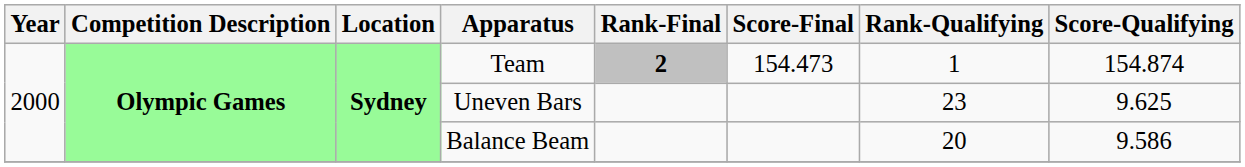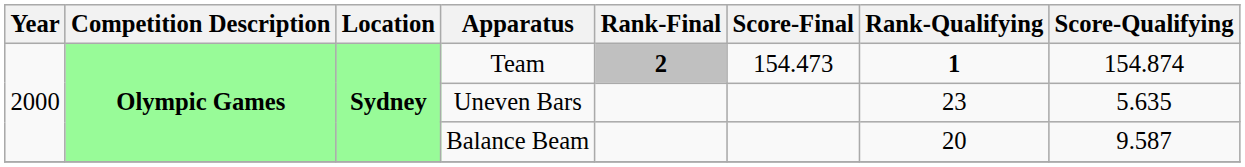 <table class="wikitable" style="text-align:center">
 <tr>
 <th>Year</th>
 <th>Competition Description</th>
 <th>Location</th>
 <th>Apparatus</th>
 <th>Rank-Final</th>
 <th>Score-Final</th>
 <th>Rank-Qualifying</th>
 <th>Score-Qualifying</th>
 </tr>
 <tr>
 <td rowspan=3>2000</td>
 <td bgcolor=98FB98 rowspan=3><strong>Olympic Games</strong></td>
 <td bgcolor=98FB98 rowspan=3><strong>Sydney</strong></td>
 <td>Team</td>
 <td bgcolor=silver><strong>2</strong></td>
 <td>154.473</td>
-<td>1</td>
+<td><strong>1</strong></td>
 <td>154.874</td>
 </tr>
 <tr>
 <td>Uneven Bars</td>
 <td></td>
 <td></td>
 <td>23</td>
-<td>9.625</td>
+<td>5.635</td>
 </tr>
 <tr>
 <td>Balance Beam</td>
 <td></td>
 <td></td>
 <td>20</td>
-<td>9.586</td>
+<td>9.587</td>
 </tr>
 <tr>
 </tr>
 </table>
